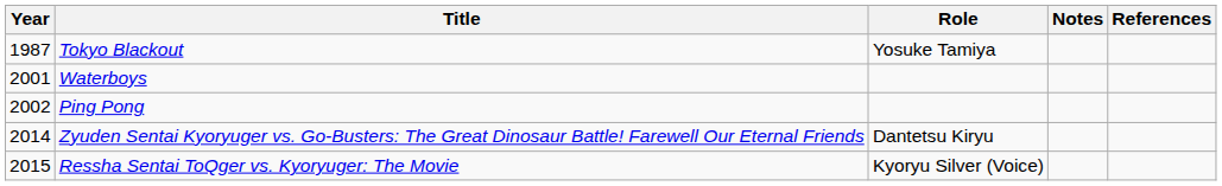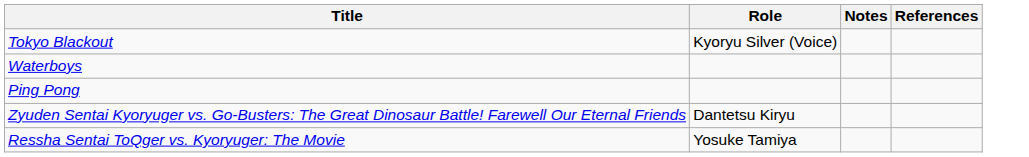 <table class="wikitable">
 <tr>
-<th>Year</th>
 <th>Title</th>
 <th>Role</th>
 <th>Notes</th>
 <th>References</th>
 </tr>
 <tr>
-<td>1987</td>
 <td><em><a href='#'>Tokyo Blackout</a></em></td>
-<td>Yosuke Tamiya</td>
+<td>Kyoryu Silver (Voice)</td>
 <td></td>
 <td></td>
 </tr>
 <tr>
-<td>2001</td>
 <td><em><a href='#'>Waterboys</a></em></td>
 <td></td>
 <td></td>
 <td></td>
 </tr>
 <tr>
-<td>2002</td>
 <td><em><a href='#'>Ping Pong</a></em></td>
 <td></td>
 <td></td>
 <td></td>
 </tr>
 <tr>
-<td>2014</td>
 <td><em><a href='#'>Zyuden Sentai Kyoryuger vs. Go-Busters: The Great Dinosaur Battle! Farewell Our Eternal Friends</a></em></td>
 <td>Dantetsu Kiryu</td>
 <td></td>
 <td></td>
 </tr>
 <tr>
-<td>2015</td>
 <td><em><a href='#'>Ressha Sentai ToQger vs. Kyoryuger: The Movie</a></em></td>
-<td>Kyoryu Silver (Voice)</td>
+<td>Yosuke Tamiya</td>
 <td></td>
 <td></td>
 </tr>
 </table>
